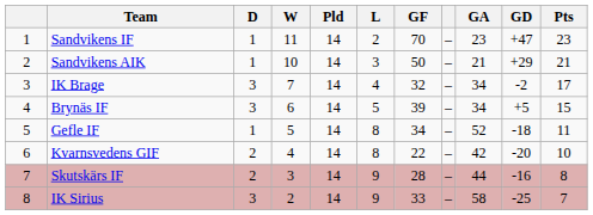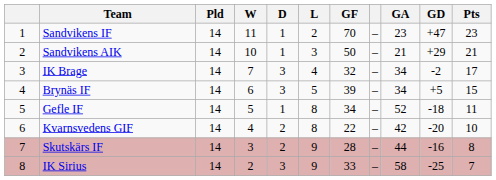 <table class="wikitable" style="text-align: center;">
 <tr>
 <th style="width: 40px;"></th>
 <th style="width: 200px;">Team</th>
+<th style="width: 45px;">Pld</th>
+<th style="width: 35px;">W</th>
 <th style="width: 35px;">D</th>
-<th style="width: 35px;">W</th>
-<th style="width: 45px;">Pld</th>
 <th style="width: 35px;">L</th>
 <th style="width: 45px;">GF</th>
 <th></th>
 <th style="width: 45px;">GA</th>
 <th style="width: 35px;">GD</th>
 <th style="width: 45px;">Pts</th>
 </tr>
 <tr>
 <td>1</td>
 <td style="text-align: left;"><a href='#'>Sandvikens IF</a></td>
+<td>14</td>
+<td>11</td>
 <td>1</td>
-<td>11</td>
-<td>14</td>
 <td>2</td>
 <td>70</td>
 <td>–</td>
 <td>23</td>
 <td>+47</td>
 <td>23</td>
 </tr>
 <tr>
 <td>2</td>
 <td style="text-align: left;"><a href='#'>Sandvikens AIK</a></td>
+<td>14</td>
+<td>10</td>
 <td>1</td>
-<td>10</td>
-<td>14</td>
 <td>3</td>
 <td>50</td>
 <td>–</td>
 <td>21</td>
 <td>+29</td>
 <td>21</td>
 </tr>
 <tr>
 <td>3</td>
 <td style="text-align: left;"><a href='#'>IK Brage</a></td>
+<td>14</td>
+<td>7</td>
 <td>3</td>
-<td>7</td>
-<td>14</td>
 <td>4</td>
 <td>32</td>
 <td>–</td>
 <td>34</td>
 <td>-2</td>
 <td>17</td>
 </tr>
 <tr>
 <td>4</td>
 <td style="text-align: left;"><a href='#'>Brynäs IF</a></td>
+<td>14</td>
+<td>6</td>
 <td>3</td>
-<td>6</td>
-<td>14</td>
 <td>5</td>
 <td>39</td>
 <td>–</td>
 <td>34</td>
 <td>+5</td>
 <td>15</td>
 </tr>
 <tr>
 <td>5</td>
 <td style="text-align: left;"><a href='#'>Gefle IF</a></td>
+<td>14</td>
+<td>5</td>
 <td>1</td>
-<td>5</td>
-<td>14</td>
 <td>8</td>
 <td>34</td>
 <td>–</td>
 <td>52</td>
 <td>-18</td>
 <td>11</td>
 </tr>
 <tr>
 <td>6</td>
 <td style="text-align: left;"><a href='#'>Kvarnsvedens GIF</a></td>
+<td>14</td>
+<td>4</td>
 <td>2</td>
-<td>4</td>
-<td>14</td>
 <td>8</td>
 <td>22</td>
 <td>–</td>
 <td>42</td>
 <td>-20</td>
 <td>10</td>
 </tr>
 <tr style="background: #deb0b0">
 <td>7</td>
 <td style="text-align: left;"><a href='#'>Skutskärs IF</a></td>
+<td>14</td>
+<td>3</td>
 <td>2</td>
-<td>3</td>
-<td>14</td>
 <td>9</td>
 <td>28</td>
 <td>–</td>
 <td>44</td>
 <td>-16</td>
 <td>8</td>
 </tr>
 <tr style="background: #deb0b0">
 <td>8</td>
 <td style="text-align: left;"><a href='#'>IK Sirius</a></td>
+<td>14</td>
+<td>2</td>
 <td>3</td>
-<td>2</td>
-<td>14</td>
 <td>9</td>
 <td>33</td>
 <td>–</td>
 <td>58</td>
 <td>-25</td>
 <td>7</td>
 </tr>
 </table>
